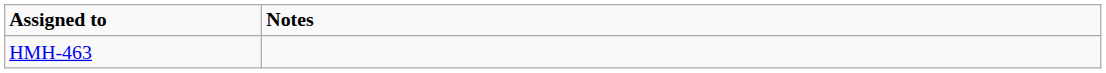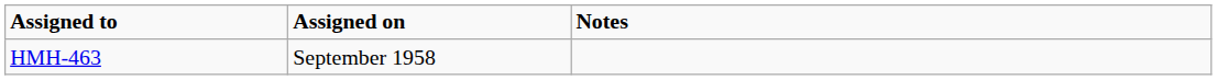 <table class="wikitable" style="width: 70%;">
 <tr>
 <td style="width: 200px;"><strong>Assigned to</strong></td>
+<td style="width: 200px;"><strong>Assigned on</strong></td>
 <td><strong>Notes</strong></td>
 </tr>
 <tr>
 <td><a href='#'>HMH-463</a></td>
+<td>September 1958</td>
 <td></td>
 </tr>
 </table>
